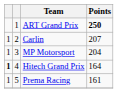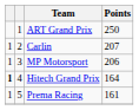 <table class="wikitable" style="font-size: 85%;">
 <tr>
 <th></th>
 <th></th>
 <th>Team</th>
 <th>Points</th>
 </tr>
 <tr>
 <td align="left"></td>
 <td align="center">1</td>
 <td> <a href='#'>ART Grand Prix</a></td>
-<td><strong>250</strong></td>
+<td>250</td>
 </tr>
 <tr>
 <td align="left"> 1</td>
 <td align="center">2</td>
 <td> <a href='#'>Carlin</a></td>
 <td>207</td>
 </tr>
 <tr>
 <td align="left"> 1</td>
 <td align="center">3</td>
 <td> <a href='#'>MP Motorsport</a></td>
-<td>204</td>
+<td>206</td>
 </tr>
 <tr>
 <td align="left"><strong> 1</strong></td>
 <td align="center">4</td>
 <td> <a href='#'>Hitech Grand Prix</a></td>
 <td>164</td>
 </tr>
 <tr>
 <td align="left"> 1</td>
 <td align="center">5</td>
 <td> <a href='#'>Prema Racing</a></td>
 <td>161</td>
 </tr>
 <tr>
 </tr>
 </table>
